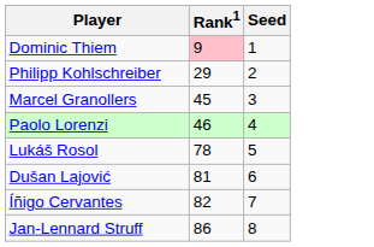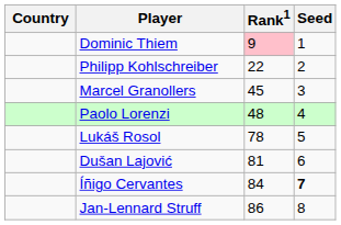 <table class="sortable wikitable">
 <tr>
+<th width="70">Country</th>
 <th width="175">Player</th>
 <th>Rank<sup>1</sup></th>
 <th>Seed</th>
 </tr>
 <tr>
+<td></td>
 <td><a href='#'>Dominic Thiem</a></td>
 <td style="background: pink;">9</td>
 <td>1</td>
 </tr>
 <tr>
+<td></td>
 <td><a href='#'>Philipp Kohlschreiber</a></td>
-<td>29</td>
+<td>22</td>
 <td>2</td>
 </tr>
 <tr>
+<td></td>
 <td><a href='#'>Marcel Granollers</a></td>
 <td>45</td>
 <td>3</td>
 </tr>
 <tr style="background:#cfc;">
+<td></td>
 <td><a href='#'>Paolo Lorenzi</a></td>
-<td>46</td>
+<td>48</td>
 <td>4</td>
 </tr>
 <tr>
+<td></td>
 <td><a href='#'>Lukáš Rosol</a></td>
 <td>78</td>
 <td>5</td>
 </tr>
 <tr>
+<td></td>
 <td><a href='#'>Dušan Lajović</a></td>
 <td>81</td>
 <td>6</td>
 </tr>
 <tr>
+<td></td>
 <td><a href='#'>Íñigo Cervantes</a></td>
-<td>82</td>
-<td>7</td>
+<td>84</td>
+<td><strong>7</strong></td>
 </tr>
 <tr>
+<td></td>
 <td><a href='#'>Jan-Lennard Struff</a></td>
 <td>86</td>
 <td>8</td>
 </tr>
 </table>
